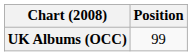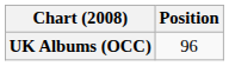 <table class="wikitable plainrowheaders" style="text-align:center">
 <tr>
 <th scope="col">Chart (2008)</th>
 <th scope="col">Position</th>
 </tr>
 <tr>
 <th scope="row">UK Albums (OCC)</th>
-<td>99</td>
+<td>96</td>
 </tr>
 </table>
